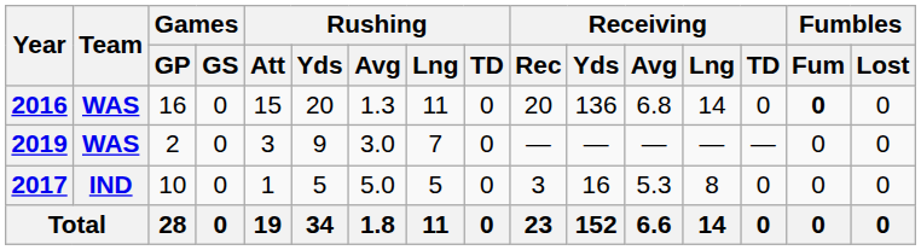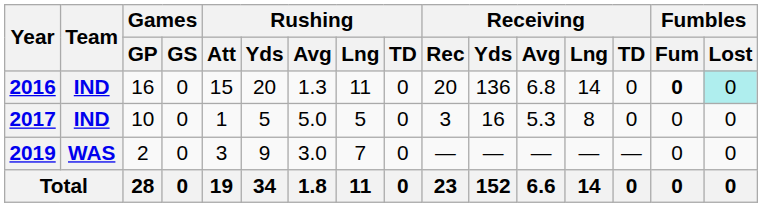 <table class=wikitable style="text-align:center;">
 <tr>
 <th rowspan="2">Year</th>
 <th rowspan="2">Team</th>
 <th colspan="2">Games</th>
 <th colspan="5">Rushing</th>
 <th colspan="5">Receiving</th>
 <th colspan="2">Fumbles</th>
 </tr>
 <tr>
 <th>GP</th>
 <th>GS</th>
 <th>Att</th>
 <th>Yds</th>
 <th>Avg</th>
 <th>Lng</th>
 <th>TD</th>
 <th>Rec</th>
 <th>Yds</th>
 <th>Avg</th>
 <th>Lng</th>
 <th>TD</th>
 <th>Fum</th>
 <th>Lost</th>
 </tr>
 <tr>
 <th><a href='#'>2016</a></th>
-<th><a href='#'>WAS</a></th>
+<th><a href='#'>IND</a></th>
 <td>16</td>
 <td>0</td>
 <td>15</td>
 <td>20</td>
 <td>1.3</td>
 <td>11</td>
 <td>0</td>
 <td>20</td>
 <td>136</td>
 <td>6.8</td>
 <td>14</td>
 <td>0</td>
 <td><strong>0</strong></td>
+<td style="background: paleturquoise;">0</td>
+</tr>
+<tr>
+<th><a href='#'>2017</a></th>
+<th><a href='#'>IND</a></th>
+<td>10</td>
+<td>0</td>
+<td>1</td>
+<td>5</td>
+<td>5.0</td>
+<td>5</td>
+<td>0</td>
+<td>3</td>
+<td>16</td>
+<td>5.3</td>
+<td>8</td>
+<td>0</td>
+<td>0</td>
 <td>0</td>
 </tr>
 <tr>
 <th><a href='#'>2019</a></th>
 <th><a href='#'>WAS</a></th>
 <td>2</td>
 <td>0</td>
 <td>3</td>
 <td>9</td>
 <td>3.0</td>
 <td>7</td>
 <td>0</td>
 <td>—</td>
 <td>—</td>
 <td>—</td>
 <td>—</td>
 <td>—</td>
 <td>0</td>
 <td>0</td>
 </tr>
 <tr>
-<th><a href='#'>2017</a></th>
-<th><a href='#'>IND</a></th>
-<td>10</td>
-<td>0</td>
-<td>1</td>
-<td>5</td>
-<td>5.0</td>
-<td>5</td>
-<td>0</td>
-<td>3</td>
-<td>16</td>
-<td>5.3</td>
-<td>8</td>
-<td>0</td>
-<td>0</td>
-<td>0</td>
-</tr>
-<tr>
 <th colspan="2">Total</th>
 <th>28</th>
 <th>0</th>
 <th>19</th>
 <th>34</th>
 <th>1.8</th>
 <th>11</th>
 <th>0</th>
 <th>23</th>
 <th>152</th>
 <th>6.6</th>
 <th>14</th>
 <th>0</th>
 <th>0</th>
 <th>0</th>
 </tr>
 </table>
